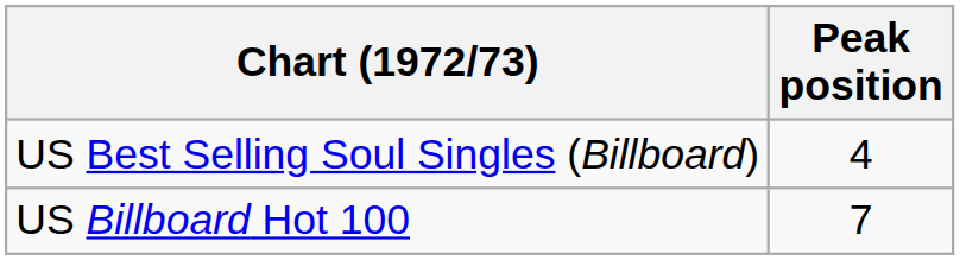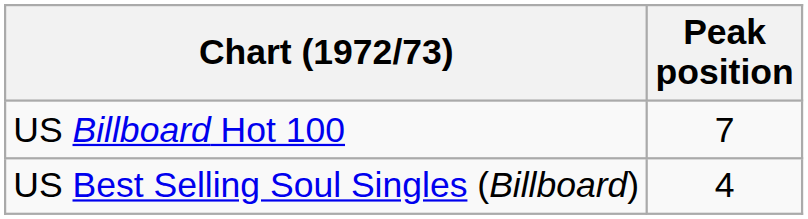 <table class="wikitable sortable">
 <tr>
 <th>Chart (1972/73)</th>
 <th>Peak<br>position</th>
 </tr>
 <tr>
+<td>US <a href='#'><em>Billboard</em> Hot 100</a></td>
+<td align="center">7</td>
+</tr>
+<tr>
 <td>US <a href='#'>Best Selling Soul Singles</a> (<em>Billboard</em>)</td>
 <td align="center">4</td>
 </tr>
-<tr>
-<td>US <a href='#'><em>Billboard</em> Hot 100</a></td>
-<td align="center">7</td>
-</tr>
 </table>
